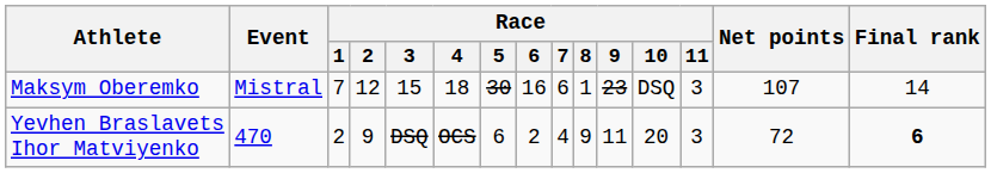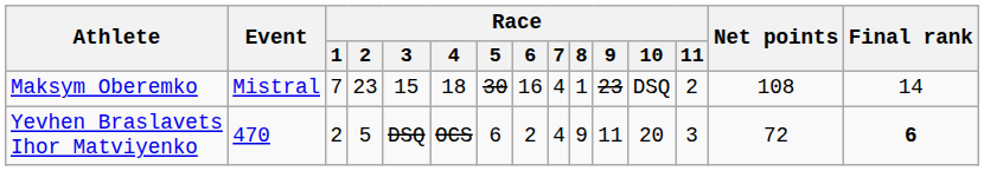 <table class="wikitable" style="font-size:90%">
 <tr>
 <th rowspan="2">Athlete</th>
 <th rowspan="2">Event</th>
 <th colspan=11>Race</th>
 <th rowspan=2>Net points</th>
 <th rowspan=2>Final rank</th>
 </tr>
 <tr style="font-size:95%">
 <th>1</th>
 <th>2</th>
 <th>3</th>
 <th>4</th>
 <th>5</th>
 <th>6</th>
 <th>7</th>
 <th>8</th>
 <th>9</th>
 <th>10</th>
 <th>11</th>
 </tr>
 <tr align=center>
 <td align=left><a href='#'>Maksym Oberemko</a></td>
 <td align=left><a href='#'>Mistral</a></td>
 <td>7</td>
-<td>12</td>
+<td>23</td>
 <td>15</td>
 <td>18</td>
 <td><s>30</s></td>
 <td>16</td>
-<td>6</td>
+<td>4</td>
 <td>1</td>
 <td><s>23</s></td>
 <td>DSQ</td>
-<td>3</td>
-<td>107</td>
+<td>2</td>
+<td>108</td>
 <td>14</td>
 </tr>
 <tr align=center>
 <td align=left><a href='#'>Yevhen Braslavets</a><br><a href='#'>Ihor Matviyenko</a></td>
 <td align=left><a href='#'>470</a></td>
 <td>2</td>
-<td>9</td>
+<td>5</td>
 <td><s>DSQ</s></td>
 <td><s>OCS</s></td>
 <td>6</td>
 <td>2</td>
 <td>4</td>
 <td>9</td>
 <td>11</td>
 <td>20</td>
 <td>3</td>
 <td>72</td>
 <td><strong>6</strong></td>
 </tr>
 </table>
